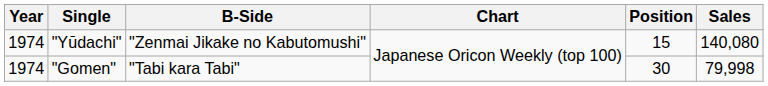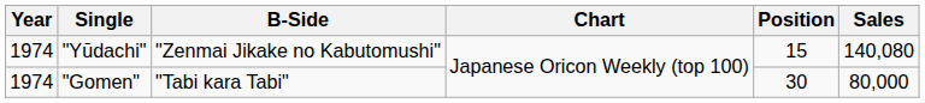 <table class="wikitable">
 <tr>
 <th>Year</th>
 <th>Single</th>
 <th>B-Side</th>
 <th>Chart</th>
 <th>Position</th>
 <th>Sales</th>
 </tr>
 <tr>
 <td>1974</td>
 <td>"Yūdachi"</td>
 <td>"Zenmai Jikake no Kabutomushi"</td>
 <td rowspan=2>Japanese Oricon Weekly (top 100)</td>
 <td style="text-align:center;">15</td>
 <td style="text-align:center;">140,080</td>
 </tr>
 <tr>
 <td>1974</td>
 <td>"Gomen"</td>
 <td>"Tabi kara Tabi"</td>
 <td style="text-align:center;">30</td>
-<td style="text-align:center;">79,998</td>
+<td style="text-align:center;">80,000</td>
 </tr>
 </table>
